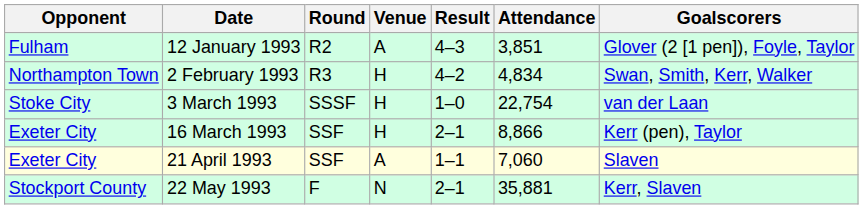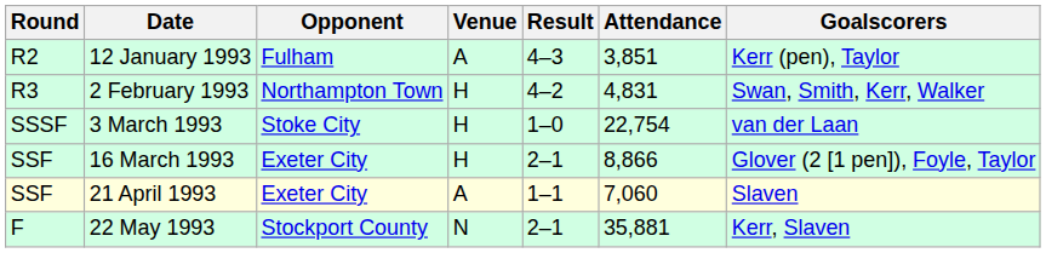 <table class="wikitable">
 <tr>
+<th>Round</th>
+<th>Date</th>
 <th>Opponent</th>
-<th>Date</th>
-<th>Round</th>
 <th>Venue</th>
 <th>Result</th>
 <th>Attendance</th>
 <th>Goalscorers</th>
 </tr>
 <tr style="background:#d0ffe3;">
+<td>R2</td>
+<td>12 January 1993</td>
 <td><a href='#'>Fulham</a></td>
-<td>12 January 1993</td>
-<td>R2</td>
 <td>A</td>
 <td>4–3</td>
 <td>3,851</td>
-<td><a href='#'>Glover</a> (2 [1 pen]), <a href='#'>Foyle</a>, <a href='#'>Taylor</a></td>
+<td><a href='#'>Kerr</a> (pen), <a href='#'>Taylor</a></td>
 </tr>
 <tr style="background:#d0ffe3;">
+<td>R3</td>
+<td>2 February 1993</td>
 <td><a href='#'>Northampton Town</a></td>
-<td>2 February 1993</td>
-<td>R3</td>
 <td>H</td>
 <td>4–2</td>
-<td>4,834</td>
+<td>4,831</td>
 <td><a href='#'>Swan</a>, <a href='#'>Smith</a>, <a href='#'>Kerr</a>, <a href='#'>Walker</a></td>
 </tr>
 <tr style="background:#d0ffe3;">
+<td>SSSF</td>
+<td>3 March 1993</td>
 <td><a href='#'>Stoke City</a></td>
-<td>3 March 1993</td>
-<td>SSSF</td>
 <td>H</td>
 <td>1–0</td>
 <td>22,754</td>
 <td><a href='#'>van der Laan</a></td>
 </tr>
 <tr style="background:#d0ffe3;">
+<td>SSF</td>
+<td>16 March 1993</td>
 <td><a href='#'>Exeter City</a></td>
-<td>16 March 1993</td>
-<td>SSF</td>
 <td>H</td>
 <td>2–1</td>
 <td>8,866</td>
-<td><a href='#'>Kerr</a> (pen), <a href='#'>Taylor</a></td>
+<td><a href='#'>Glover</a> (2 [1 pen]), <a href='#'>Foyle</a>, <a href='#'>Taylor</a></td>
 </tr>
 <tr style="background:#ffd;">
+<td>SSF</td>
+<td>21 April 1993</td>
 <td><a href='#'>Exeter City</a></td>
-<td>21 April 1993</td>
-<td>SSF</td>
 <td>A</td>
 <td>1–1</td>
 <td>7,060</td>
 <td><a href='#'>Slaven</a></td>
 </tr>
 <tr style="background:#d0ffe3;">
+<td>F</td>
+<td>22 May 1993</td>
 <td><a href='#'>Stockport County</a></td>
-<td>22 May 1993</td>
-<td>F</td>
 <td>N</td>
 <td>2–1</td>
 <td>35,881</td>
 <td><a href='#'>Kerr</a>, <a href='#'>Slaven</a></td>
 </tr>
 </table>
